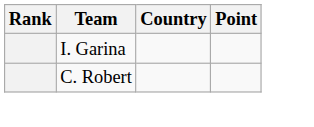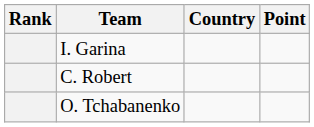 <table class="wikitable sortable">
 <tr>
 <th>Rank</th>
 <th>Team</th>
 <th>Country</th>
 <th>Point</th>
 </tr>
 <tr>
 <th></th>
 <td>I. Garina</td>
 <td></td>
 <td></td>
 </tr>
 <tr>
 <th></th>
 <td>C. Robert</td>
 <td></td>
 <td></td>
 </tr>
+<tr>
+<th></th>
+<td>O. Tchabanenko</td>
+<td></td>
+<td></td>
+</tr>
 </table>
